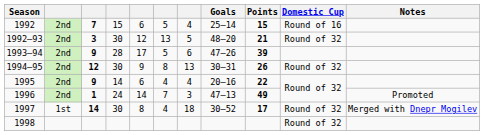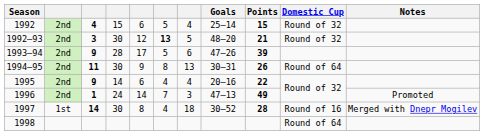 <table class="wikitable" style="text-align: center;">
 <tr>
 <th width=55>Season</th>
 <th width=50></th>
 <th width=30></th>
 <th width=30></th>
 <th width=30></th>
 <th width=30></th>
 <th width=30></th>
 <th width=60>Goals</th>
 <th width=45>Points</th>
 <th><a href='#'>Domestic Cup</a></th>
 <th>Notes</th>
 </tr>
 <tr>
 <td>1992</td>
 <td style="background:#D0F0C0">2nd</td>
-<td><strong>7</strong></td>
+<td><strong>4</strong></td>
 <td>15</td>
 <td>6</td>
 <td>5</td>
 <td>4</td>
 <td>25–14</td>
 <td><strong>15</strong></td>
-<td>Round of 16</td>
+<td>Round of 32</td>
 <td></td>
 </tr>
 <tr>
 <td>1992–93</td>
 <td style="background:#D0F0C0">2nd</td>
 <td><strong>3</strong></td>
 <td>30</td>
 <td>12</td>
-<td>13</td>
+<td><strong>13</strong></td>
 <td>5</td>
 <td>48–20</td>
 <td><strong>21</strong></td>
 <td>Round of 32</td>
 <td></td>
 </tr>
 <tr>
 <td>1993–94</td>
 <td style="background:#D0F0C0">2nd</td>
 <td><strong>9</strong></td>
 <td>28</td>
 <td>17</td>
 <td>5</td>
 <td>6</td>
 <td>47–26</td>
 <td><strong>39</strong></td>
 <td></td>
 <td></td>
 </tr>
 <tr>
 <td>1994–95</td>
 <td style="background:#D0F0C0">2nd</td>
-<td><strong>12</strong></td>
+<td><strong>11</strong></td>
 <td>30</td>
 <td>9</td>
 <td>8</td>
 <td>13</td>
 <td>30–31</td>
 <td><strong>26</strong></td>
-<td>Round of 32</td>
+<td>Round of 64</td>
 <td></td>
 </tr>
 <tr>
 <td>1995</td>
 <td style="background:#D0F0C0">2nd</td>
 <td><strong>9</strong></td>
 <td>14</td>
 <td>6</td>
 <td>4</td>
 <td>4</td>
 <td>20–16</td>
 <td><strong>22</strong></td>
 <td rowspan="2">Round of 32</td>
 <td></td>
 </tr>
 <tr>
 <td>1996</td>
 <td style="background:#D0F0C0">2nd</td>
 <td><strong>1</strong></td>
 <td>24</td>
 <td>14</td>
 <td>7</td>
 <td>3</td>
 <td>47–13</td>
 <td><strong>49</strong></td>
 <td>Promoted</td>
 </tr>
 <tr>
 <td>1997</td>
 <td>1st</td>
 <td><strong>14</strong></td>
 <td>30</td>
 <td>8</td>
 <td>4</td>
 <td>18</td>
 <td>30–52</td>
-<td><strong>17</strong></td>
-<td>Round of 32</td>
+<td><strong>28</strong></td>
+<td>Round of 16</td>
 <td>Merged with <a href='#'>Dnepr Mogilev</a></td>
 </tr>
 <tr>
 <td>1998</td>
 <td></td>
 <td></td>
 <td></td>
 <td></td>
 <td></td>
 <td></td>
 <td></td>
 <td></td>
-<td>Round of 32</td>
+<td>Round of 64</td>
 <td></td>
 </tr>
 </table>
